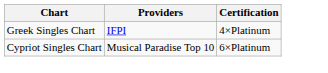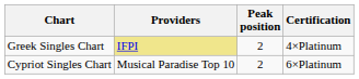 <table class="wikitable">
 <tr style="background:#ebf5ff;">
 <th align="left">Chart</th>
 <th align="left">Providers</th>
+<th align="left">Peak<br>position</th>
 <th align="left">Certification</th>
 </tr>
 <tr>
 <td align="left">Greek Singles Chart</td>
-<td align="left"><a href='#'>IFPI</a></td>
+<td align="left" style="background: khaki;"><a href='#'>IFPI</a></td>
+<td style="text-align:center;">2</td>
 <td align="left">4×Platinum </td>
 </tr>
 <tr>
 <td align="left">Cypriot Singles Chart</td>
 <td align="left">Musical Paradise Top 10</td>
+<td style="text-align:center;">2</td>
 <td align="left">6×Platinum</td>
 </tr>
 </table>
